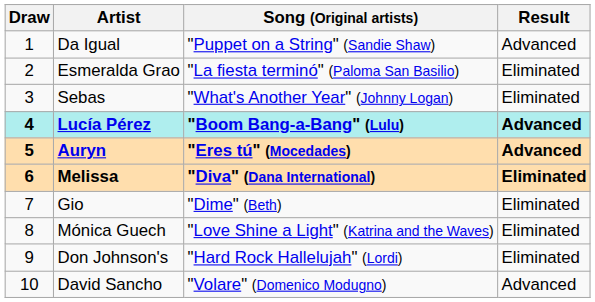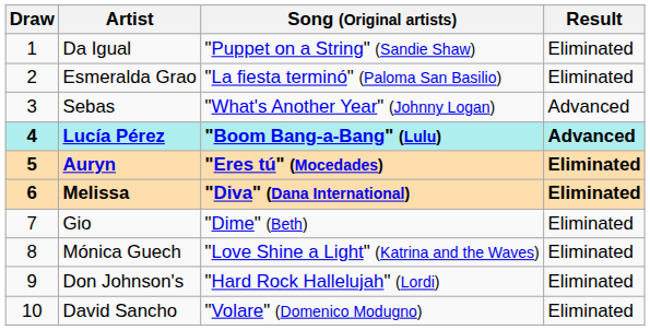 <table class="sortable wikitable" style="margin: 1em auto 1em auto; text-align:center">
 <tr>
 <th scope="col">Draw</th>
 <th scope="col">Artist</th>
 <th scope="col">Song <small>(Original artists)</small></th>
 <th scope="col">Result</th>
 </tr>
 <tr>
 <td>1</td>
 <td align="left">Da Igual</td>
 <td align="left">"<a href='#'>Puppet on a String</a>" <small>(<a href='#'>Sandie Shaw</a>)</small></td>
-<td align="left">Advanced</td>
+<td align="left">Eliminated</td>
 </tr>
 <tr>
 <td>2</td>
 <td align="left">Esmeralda Grao</td>
 <td align="left">"<a href='#'>La fiesta terminó</a>" <small>(<a href='#'>Paloma San Basilio</a>)</small></td>
 <td align="left">Eliminated</td>
 </tr>
 <tr>
 <td>3</td>
 <td align="left">Sebas</td>
 <td align="left">"<a href='#'>What's Another Year</a>" <small>(<a href='#'>Johnny Logan</a>)</small></td>
-<td align="left">Eliminated</td>
+<td align="left">Advanced</td>
 </tr>
 <tr style="font-weight:bold; background:paleturquoise;">
 <td>4</td>
 <td align="left"><a href='#'>Lucía Pérez</a></td>
 <td align="left">"<a href='#'>Boom Bang-a-Bang</a>" <small>(<a href='#'>Lulu</a>)</small></td>
 <td align="left">Advanced</td>
 </tr>
 <tr style="font-weight:bold; background:navajowhite;">
 <td>5</td>
 <td align="left"><a href='#'>Auryn</a></td>
 <td align="left">"<a href='#'>Eres tú</a>" <small>(<a href='#'>Mocedades</a>)</small></td>
-<td align="left">Advanced</td>
+<td align="left">Eliminated</td>
 </tr>
 <tr style="font-weight:bold; background:navajowhite;">
 <td>6</td>
 <td align="left">Melissa</td>
 <td align="left">"<a href='#'>Diva</a>" <small>(<a href='#'>Dana International</a>)</small></td>
 <td align="left">Eliminated</td>
 </tr>
 <tr>
 <td>7</td>
 <td align="left">Gio</td>
 <td align="left">"<a href='#'>Dime</a>" <small>(<a href='#'>Beth</a>)</small></td>
 <td align="left">Eliminated</td>
 </tr>
 <tr>
 <td>8</td>
 <td align="left">Mónica Guech</td>
 <td align="left">"<a href='#'>Love Shine a Light</a>" <small>(<a href='#'>Katrina and the Waves</a>)</small></td>
 <td align="left">Eliminated</td>
 </tr>
 <tr>
 <td>9</td>
 <td align="left">Don Johnson's</td>
 <td align="left">"<a href='#'>Hard Rock Hallelujah</a>" <small>(<a href='#'>Lordi</a>)</small></td>
 <td align="left">Eliminated</td>
 </tr>
 <tr>
 <td>10</td>
 <td align="left">David Sancho</td>
 <td align="left">"<a href='#'>Volare</a>" <small>(<a href='#'>Domenico Modugno</a>)</small></td>
-<td align="left">Advanced</td>
+<td align="left">Eliminated</td>
 </tr>
 </table>
